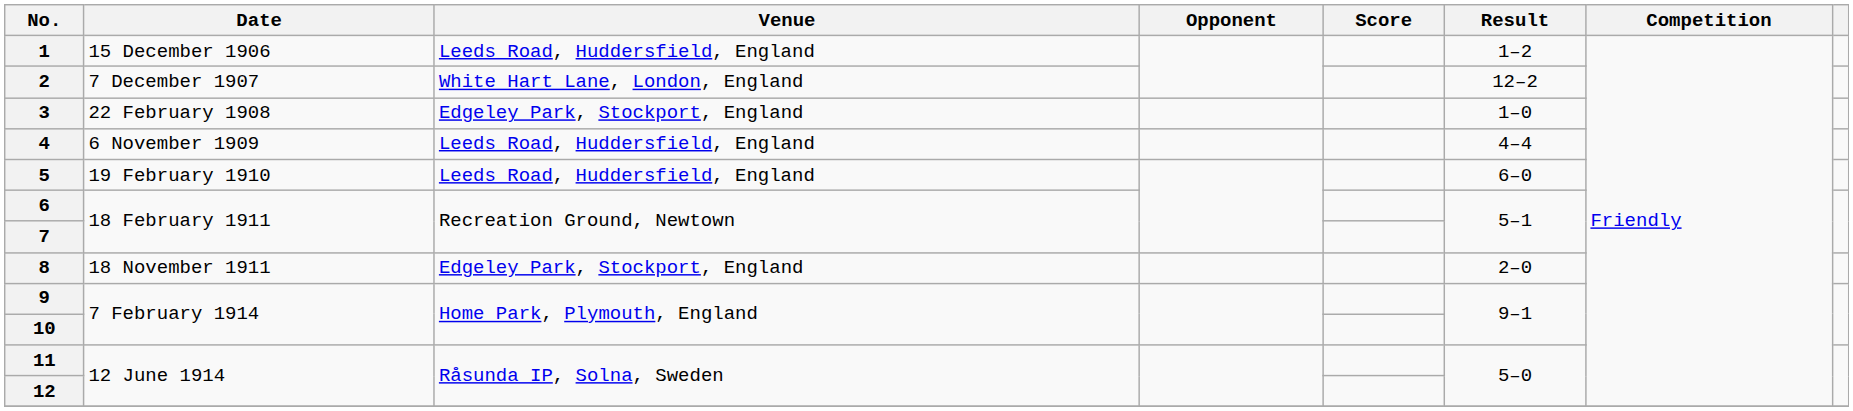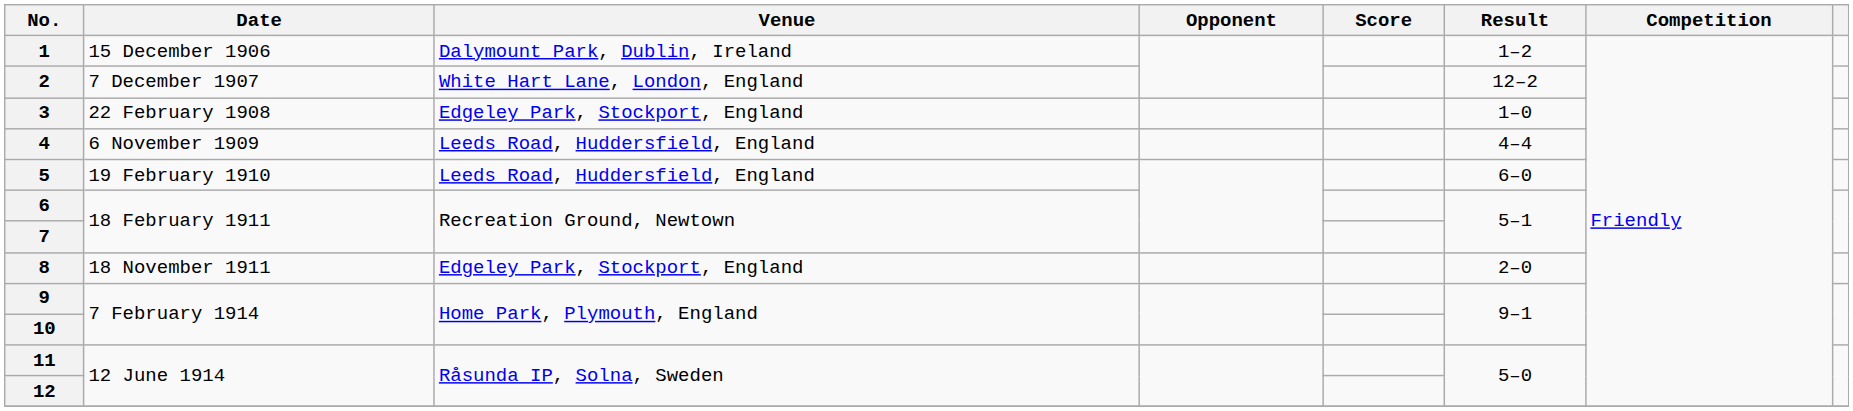 <table style="width:100%" class="wikitable">
 <tr>
 <th scope=col>No.</th>
 <th scope=col>Date</th>
 <th scope=col>Venue</th>
 <th scope=col>Opponent</th>
 <th scope=col>Score</th>
 <th scope=col>Result</th>
 <th scope=col>Competition</th>
 <th scope=col class=unsortable></th>
 </tr>
 <tr>
 <th scope=row>1</th>
 <td>15 December 1906</td>
-<td><a href='#'>Leeds Road</a>, <a href='#'>Huddersfield</a>, England</td>
+<td><a href='#'>Dalymount Park</a>, <a href='#'>Dublin</a>, Ireland</td>
 <td rowspan=2></td>
 <td></td>
 <td style="text-align:center;">1–2</td>
 <td rowspan=12><a href='#'>Friendly</a></td>
 <td></td>
 </tr>
 <tr>
 <th scope=row>2</th>
 <td>7 December 1907</td>
 <td><a href='#'>White Hart Lane</a>, <a href='#'>London</a>, England</td>
 <td></td>
 <td style="text-align:center;">12–2</td>
 <td></td>
 </tr>
 <tr>
 <th scope=row>3</th>
 <td>22 February 1908</td>
 <td><a href='#'>Edgeley Park</a>, <a href='#'>Stockport</a>, England</td>
 <td></td>
 <td></td>
 <td style="text-align:center;">1–0</td>
 <td></td>
 </tr>
 <tr>
 <th scope=row>4</th>
 <td>6 November 1909</td>
 <td><a href='#'>Leeds Road</a>, <a href='#'>Huddersfield</a>, England</td>
 <td></td>
 <td></td>
 <td style="text-align:center;">4–4</td>
 <td></td>
 </tr>
 <tr>
 <th scope=row>5</th>
 <td>19 February 1910</td>
 <td><a href='#'>Leeds Road</a>, <a href='#'>Huddersfield</a>, England</td>
 <td rowspan=3></td>
 <td></td>
 <td style="text-align:center;">6–0</td>
 <td></td>
 </tr>
 <tr>
 <th scope=row>6</th>
 <td rowspan=2>18 February 1911</td>
 <td rowspan=2>Recreation Ground, Newtown</td>
 <td></td>
 <td rowspan=2 style="text-align:center;">5–1</td>
 <td rowspan=2></td>
 </tr>
 <tr>
 <th scope=row>7</th>
 <td></td>
 </tr>
 <tr>
 <th scope=row>8</th>
 <td>18 November 1911</td>
 <td><a href='#'>Edgeley Park</a>, <a href='#'>Stockport</a>, England</td>
 <td></td>
 <td></td>
 <td style="text-align:center;">2–0</td>
 <td></td>
 </tr>
 <tr>
 <th scope=row>9</th>
 <td rowspan=2>7 February 1914</td>
 <td rowspan=2><a href='#'>Home Park</a>, <a href='#'>Plymouth</a>, England</td>
 <td rowspan=2></td>
 <td></td>
 <td rowspan=2 style="text-align:center;">9–1</td>
 <td rowspan=2></td>
 </tr>
 <tr>
 <th scope=row>10</th>
 <td></td>
 </tr>
 <tr>
 <th scope=row>11</th>
 <td rowspan=2>12 June 1914</td>
 <td rowspan=2><a href='#'>Råsunda IP</a>, <a href='#'>Solna</a>, Sweden</td>
 <td rowspan=2></td>
 <td></td>
 <td rowspan=2 style="text-align:center;">5–0</td>
 <td rowspan=2></td>
 </tr>
 <tr>
 <th scope=row>12</th>
 <td></td>
 </tr>
 <tr>
 </tr>
 </table>
